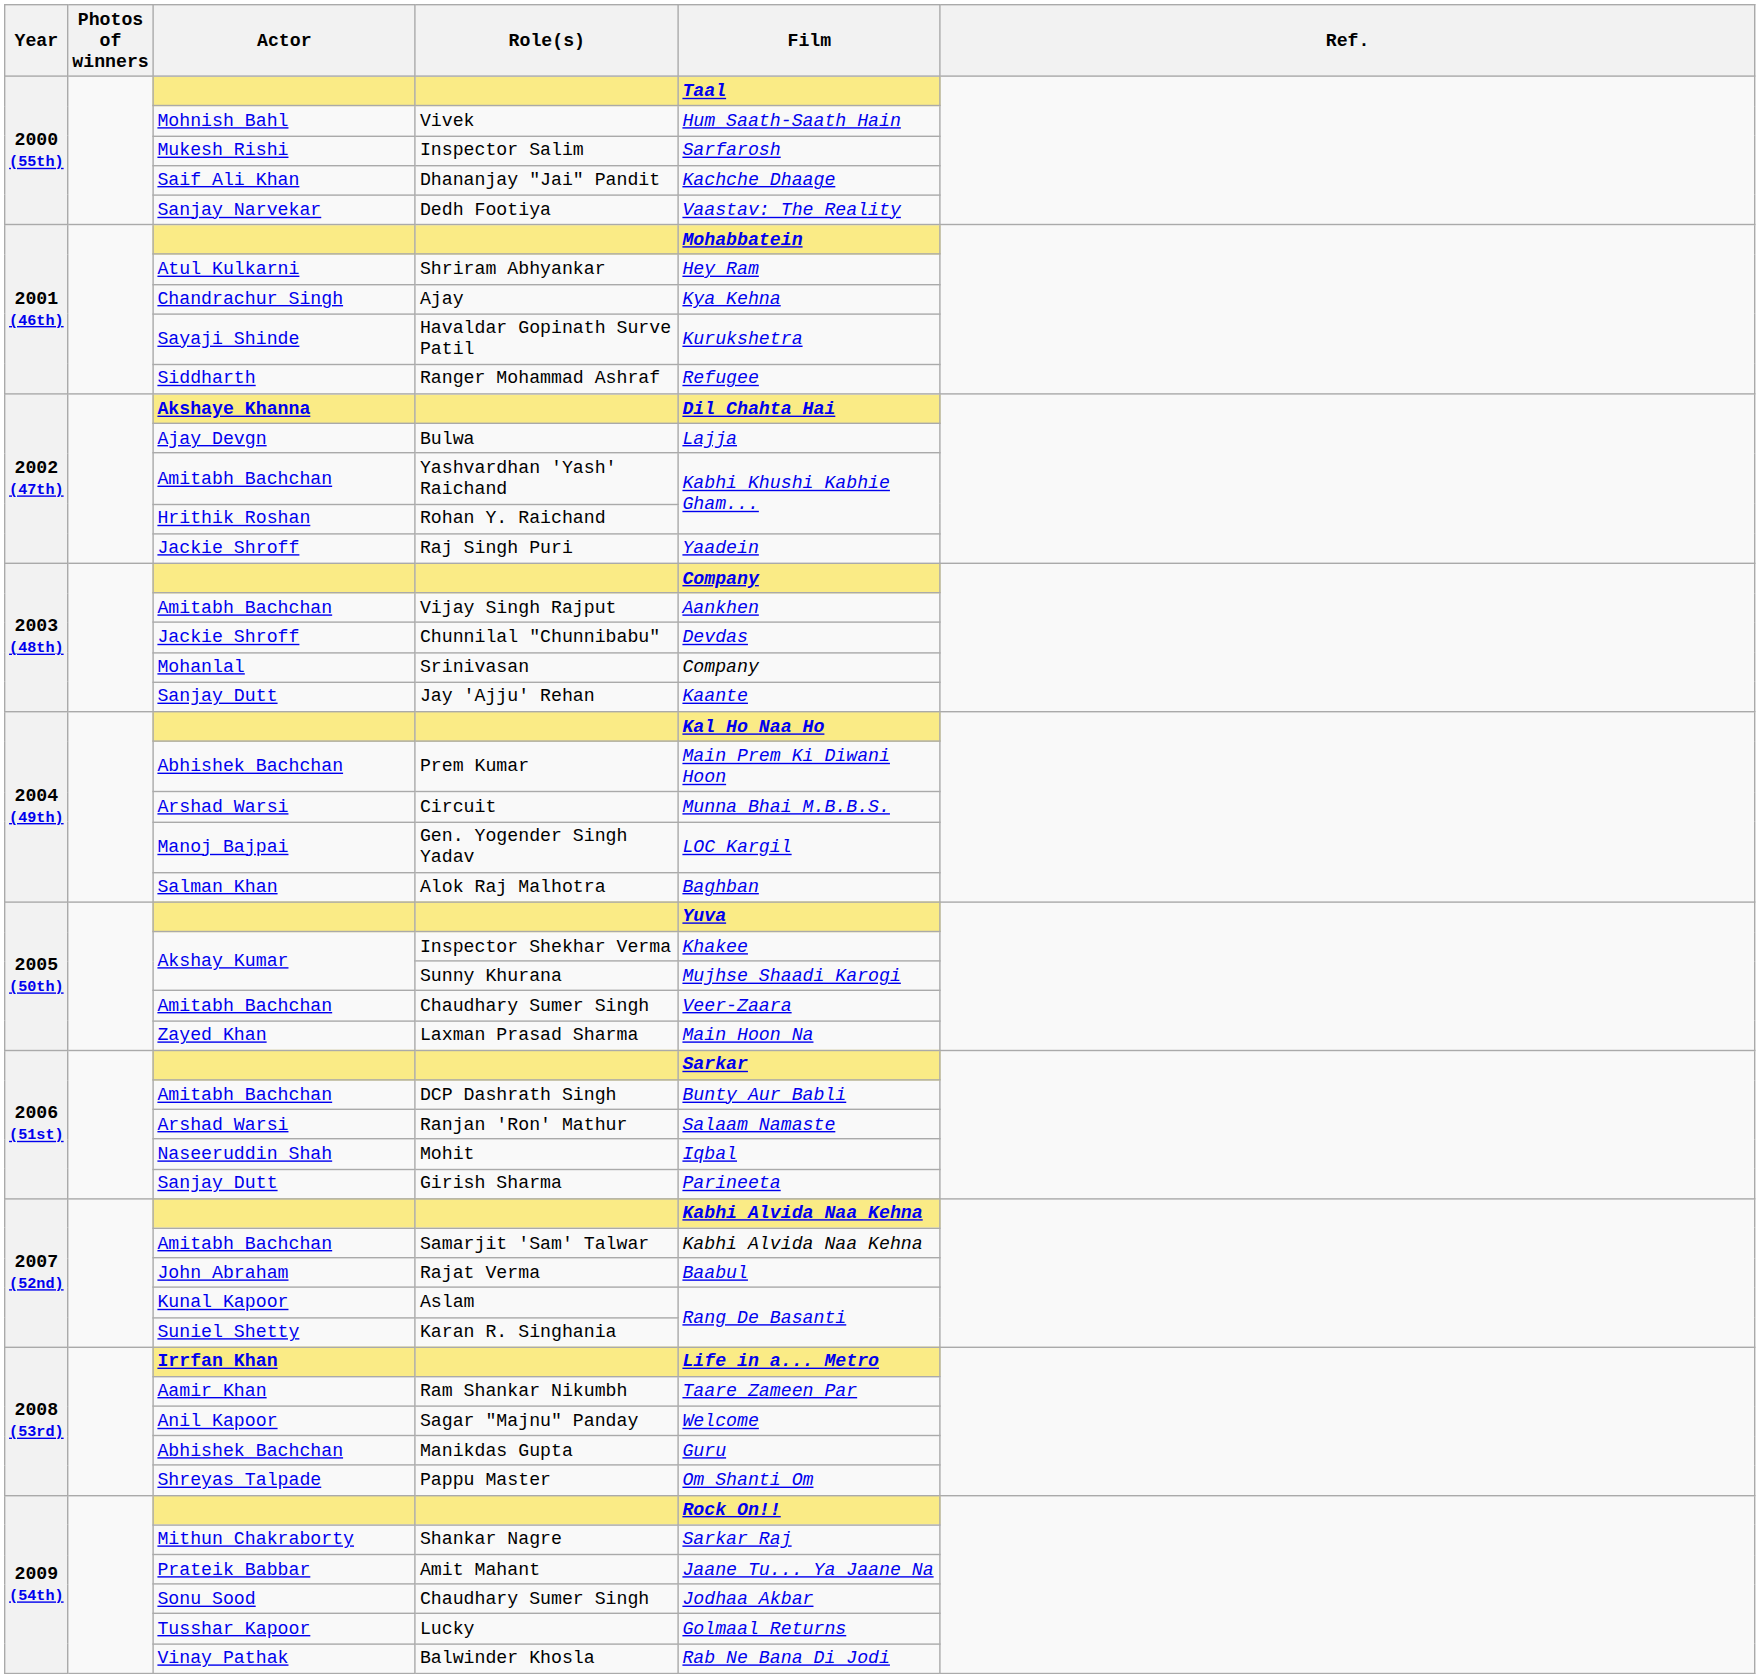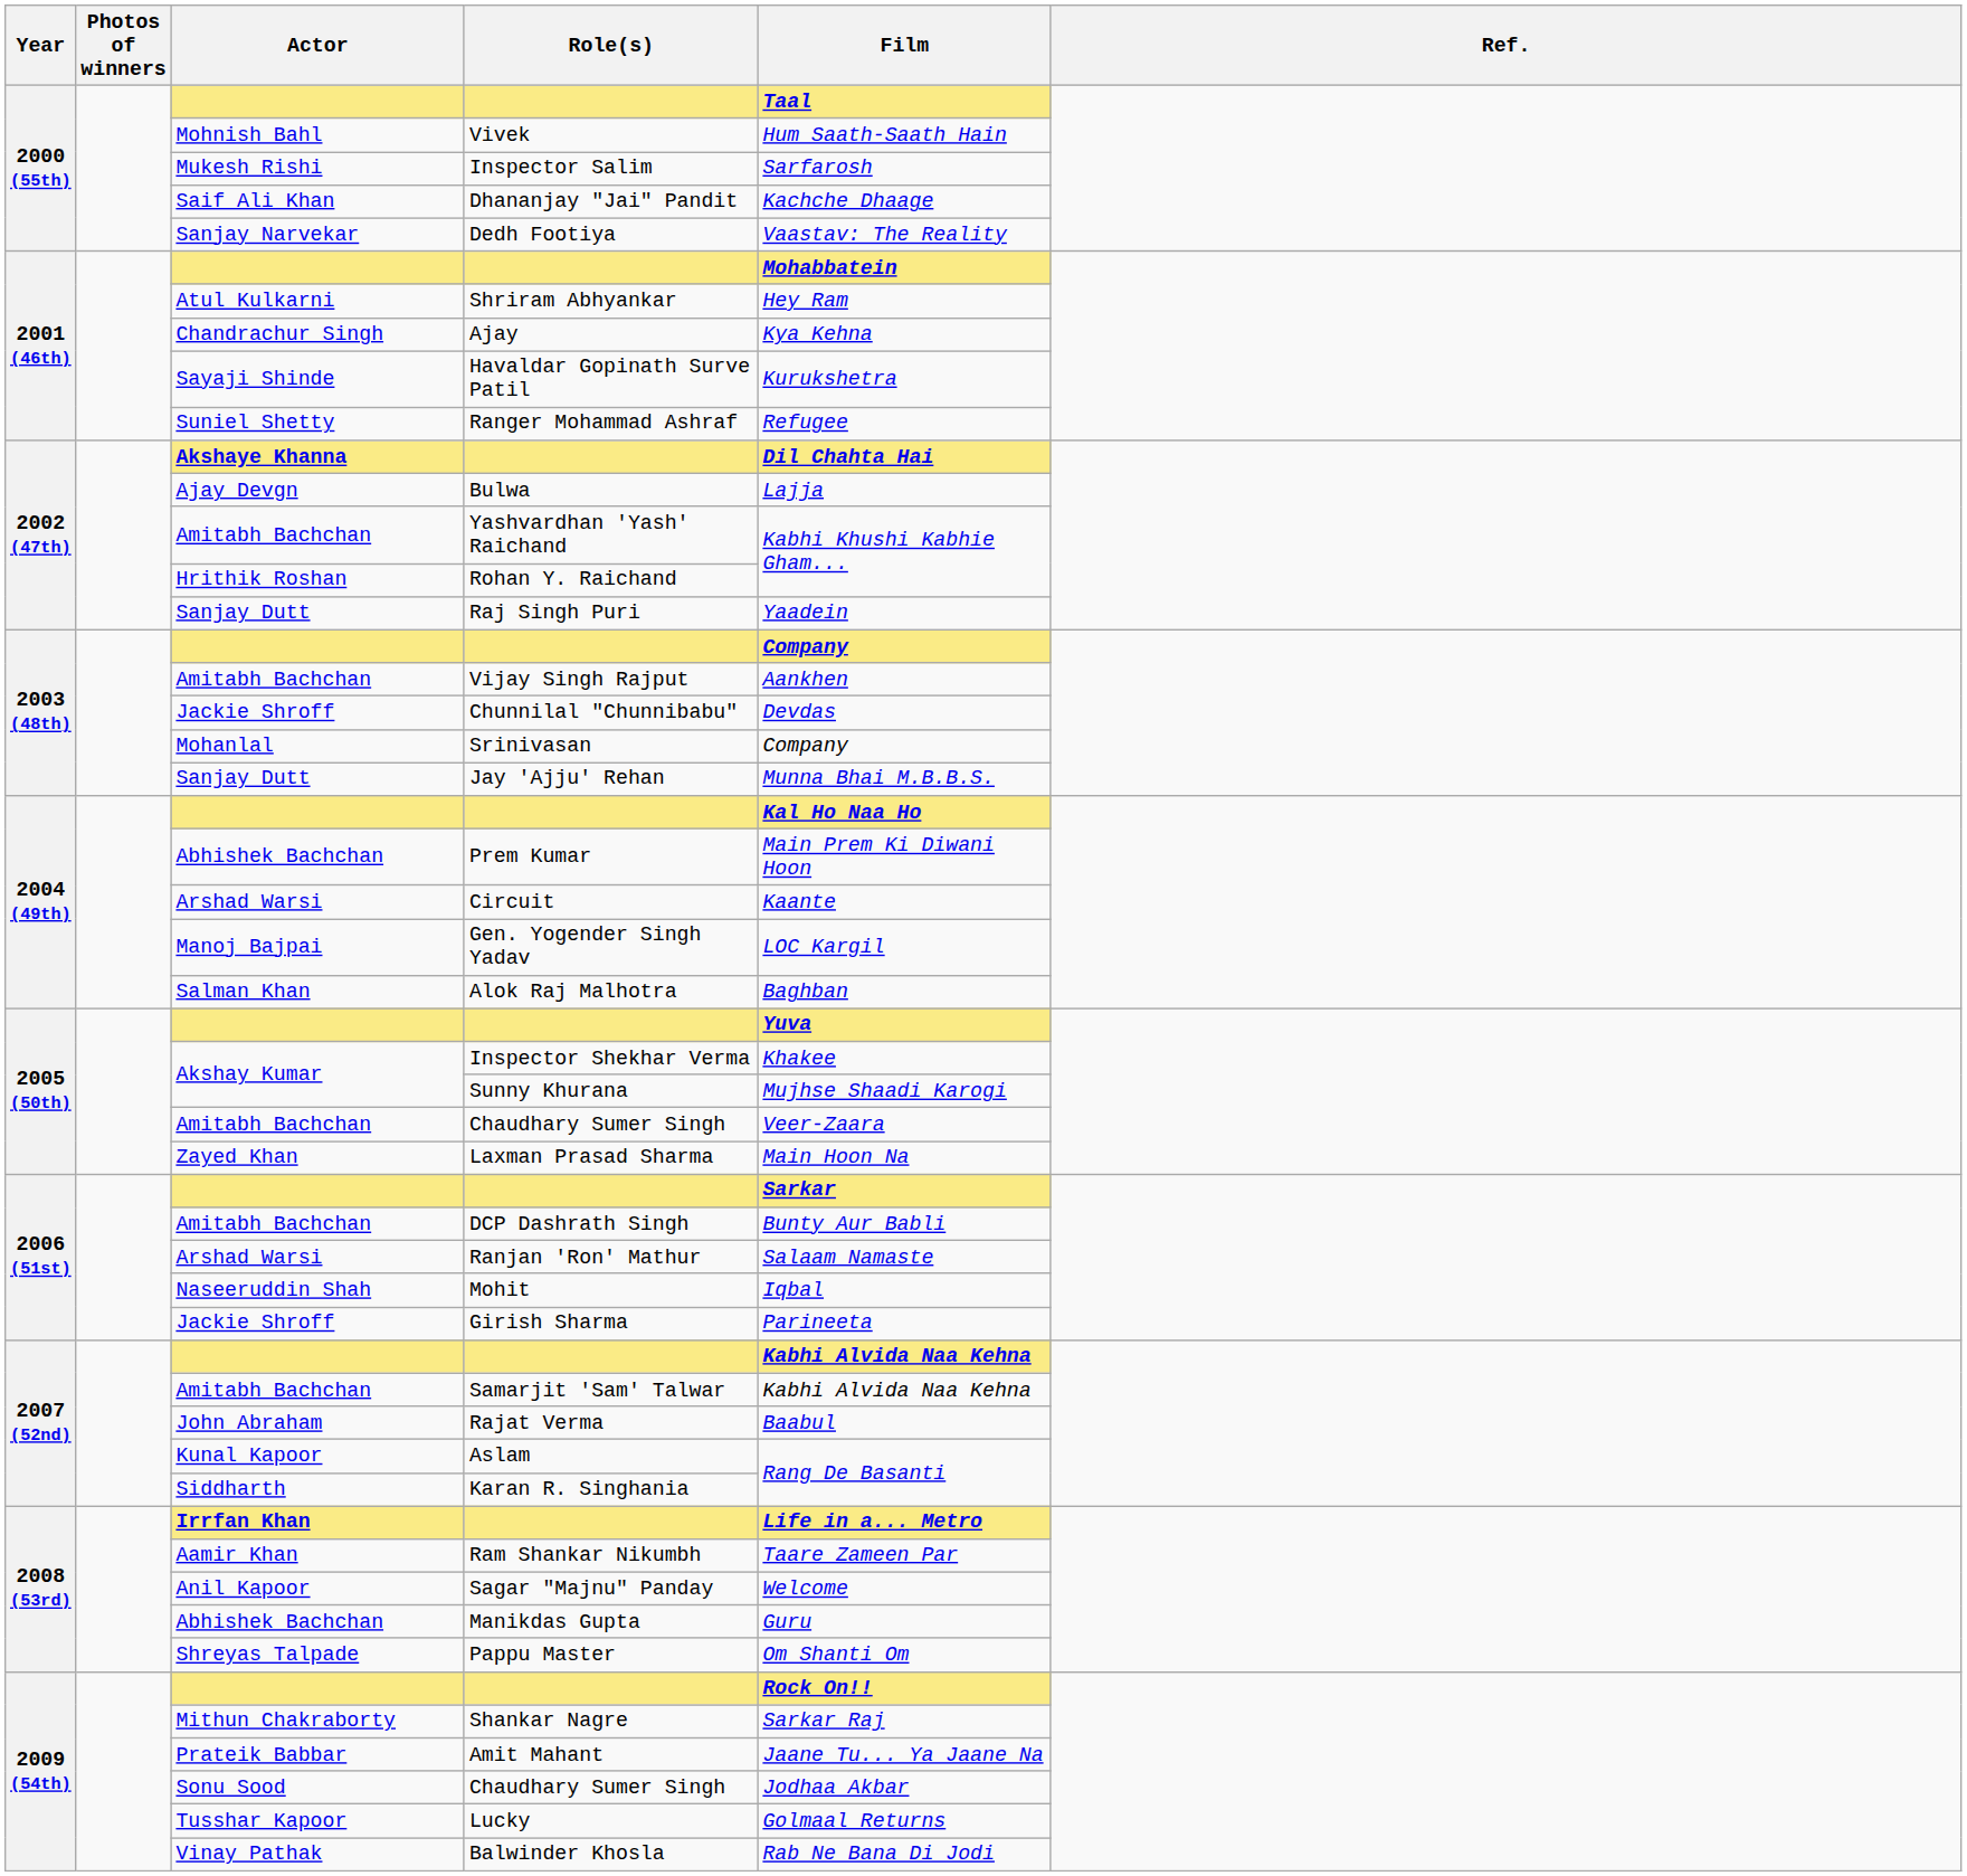 <table class="wikitable sortable" style="text-align:left;">
 <tr>
 <th scope="col" style="width:3%; text-align:center;">Year</th>
 <th scope="col" style="width:3%;text-align:center;">Photos of winners</th>
 <th scope="col" style="width:15%;text-align:center;">Actor</th>
 <th scope="col" style="width:15%;text-align:center;">Role(s)</th>
 <th scope="col" style="width:15%;text-align:center;">Film</th>
 <th>Ref.</th>
 </tr>
 <tr>
 <th scope="row" rowspan=5 style="text-align:center">2000 <br><small><a href='#'>(55th)</a> </small></th>
 <td rowspan=5 style="text-align:center"></td>
 <td style="background:#FAEB86;"><strong></strong> </td>
 <td style="background:#FAEB86;"><strong></strong></td>
 <td style="background:#FAEB86;"><strong><em><a href='#'>Taal</a></em></strong></td>
 <td rowspan="5"></td>
 </tr>
 <tr>
 <td><a href='#'>Mohnish Bahl</a></td>
 <td>Vivek</td>
 <td><em><a href='#'>Hum Saath-Saath Hain</a></em></td>
 </tr>
 <tr>
 <td><a href='#'>Mukesh Rishi</a></td>
 <td>Inspector Salim</td>
 <td><em><a href='#'>Sarfarosh</a></em></td>
 </tr>
 <tr>
 <td><a href='#'>Saif Ali Khan</a></td>
 <td>Dhananjay "Jai" Pandit</td>
 <td><em><a href='#'>Kachche Dhaage</a></em></td>
 </tr>
 <tr>
 <td><a href='#'>Sanjay Narvekar</a></td>
 <td>Dedh Footiya</td>
 <td><em><a href='#'>Vaastav: The Reality</a></em></td>
 </tr>
 <tr>
 <th scope="row" rowspan=5 style="text-align:center">2001 <br><small><a href='#'>(46th)</a> </small></th>
 <td rowspan=5 style="text-align:center"></td>
 <td style="background:#FAEB86;"><strong></strong> </td>
 <td style="background:#FAEB86;"><strong></strong></td>
 <td style="background:#FAEB86;"><strong><em><a href='#'>Mohabbatein</a></em></strong></td>
 <td rowspan="5"></td>
 </tr>
 <tr>
 <td><a href='#'>Atul Kulkarni</a></td>
 <td>Shriram Abhyankar</td>
 <td><em><a href='#'>Hey Ram</a></em></td>
 </tr>
 <tr>
 <td><a href='#'>Chandrachur Singh</a></td>
 <td>Ajay</td>
 <td><em><a href='#'>Kya Kehna</a></em></td>
 </tr>
 <tr>
 <td><a href='#'>Sayaji Shinde</a></td>
 <td>Havaldar Gopinath Surve Patil</td>
 <td><em><a href='#'>Kurukshetra</a></em></td>
 </tr>
 <tr>
-<td><a href='#'>Siddharth</a></td>
+<td><a href='#'>Suniel Shetty</a></td>
 <td>Ranger Mohammad Ashraf</td>
 <td><em><a href='#'>Refugee</a></em></td>
 </tr>
 <tr>
 <th scope="row" rowspan=5 style="text-align:center">2002 <br><small><a href='#'>(47th)</a> </small></th>
 <td rowspan=5 style="text-align:center"></td>
 <td style="background:#FAEB86;"><a href='#'><strong>Akshaye Khanna</strong></a> </td>
 <td style="background:#FAEB86;"><strong></strong></td>
 <td style="background:#FAEB86;"><strong><em><a href='#'>Dil Chahta Hai</a></em></strong></td>
 <td rowspan="5"></td>
 </tr>
 <tr>
 <td><a href='#'>Ajay Devgn</a></td>
 <td>Bulwa</td>
 <td><em><a href='#'>Lajja</a></em></td>
 </tr>
 <tr>
 <td><a href='#'>Amitabh Bachchan</a></td>
 <td>Yashvardhan 'Yash' Raichand</td>
 <td rowspan=2><em><a href='#'>Kabhi Khushi Kabhie Gham...</a></em></td>
 </tr>
 <tr>
 <td><a href='#'>Hrithik Roshan</a></td>
 <td>Rohan Y. Raichand</td>
 </tr>
 <tr>
-<td><a href='#'>Jackie Shroff</a></td>
+<td><a href='#'>Sanjay Dutt</a></td>
 <td>Raj Singh Puri</td>
 <td><em><a href='#'>Yaadein</a></em></td>
 </tr>
 <tr>
 <th scope="row" rowspan=5 style="text-align:center">2003 <br><small><a href='#'>(48th)</a> </small></th>
 <td rowspan=5 style="text-align:center"></td>
 <td style="background:#FAEB86;"><strong></strong> </td>
 <td style="background:#FAEB86;"><strong></strong></td>
 <td style="background:#FAEB86;"><strong><em><a href='#'>Company</a></em></strong></td>
 <td rowspan="5"></td>
 </tr>
 <tr>
 <td><a href='#'>Amitabh Bachchan</a></td>
 <td>Vijay Singh Rajput</td>
 <td><em><a href='#'>Aankhen</a></em></td>
 </tr>
 <tr>
 <td><a href='#'>Jackie Shroff</a></td>
 <td>Chunnilal "Chunnibabu"</td>
 <td><em><a href='#'>Devdas</a></em></td>
 </tr>
 <tr>
 <td><a href='#'>Mohanlal</a></td>
 <td>Srinivasan</td>
 <td><em>Company</em></td>
 </tr>
 <tr>
 <td><a href='#'>Sanjay Dutt</a></td>
 <td>Jay 'Ajju' Rehan</td>
-<td><em><a href='#'>Kaante</a></em></td>
+<td><em><a href='#'>Munna Bhai M.B.B.S.</a></em></td>
 </tr>
 <tr>
 <th scope="row" rowspan=5 style="text-align:center">2004 <br><small><a href='#'>(49th)</a> </small></th>
 <td rowspan=5 style="text-align:center"></td>
 <td style="background:#FAEB86;"><strong></strong> </td>
 <td style="background:#FAEB86;"><strong></strong></td>
 <td style="background:#FAEB86;"><strong><em><a href='#'>Kal Ho Naa Ho</a></em></strong></td>
 <td rowspan="5"></td>
 </tr>
 <tr>
 <td><a href='#'>Abhishek Bachchan</a></td>
 <td>Prem Kumar</td>
 <td><em><a href='#'>Main Prem Ki Diwani Hoon</a></em></td>
 </tr>
 <tr>
 <td><a href='#'>Arshad Warsi</a></td>
 <td>Circuit</td>
-<td><em><a href='#'>Munna Bhai M.B.B.S.</a></em></td>
+<td><em><a href='#'>Kaante</a></em></td>
 </tr>
 <tr>
 <td><a href='#'>Manoj Bajpai</a></td>
 <td>Gen. Yogender Singh Yadav</td>
 <td><em><a href='#'>LOC Kargil</a></em></td>
 </tr>
 <tr>
 <td><a href='#'>Salman Khan</a></td>
 <td>Alok Raj Malhotra</td>
 <td><em><a href='#'>Baghban</a></em></td>
 </tr>
 <tr>
 <th scope="row" rowspan=5 style="text-align:center">2005 <br><small><a href='#'>(50th)</a> </small></th>
 <td rowspan=5 style="text-align:center"></td>
 <td style="background:#FAEB86;"><strong></strong> </td>
 <td style="background:#FAEB86;"><strong></strong></td>
 <td style="background:#FAEB86;"><strong><em><a href='#'>Yuva</a></em></strong></td>
 <td rowspan="5"></td>
 </tr>
 <tr>
 <td rowspan="2"><a href='#'>Akshay Kumar</a></td>
 <td>Inspector Shekhar Verma</td>
 <td><em><a href='#'>Khakee</a></em></td>
 </tr>
 <tr>
 <td>Sunny Khurana</td>
 <td><em><a href='#'>Mujhse Shaadi Karogi</a></em></td>
 </tr>
 <tr>
 <td><a href='#'>Amitabh Bachchan</a></td>
 <td>Chaudhary Sumer Singh</td>
 <td><em><a href='#'>Veer-Zaara</a></em></td>
 </tr>
 <tr>
 <td><a href='#'>Zayed Khan</a></td>
 <td>Laxman Prasad Sharma</td>
 <td><em><a href='#'>Main Hoon Na</a></em></td>
 </tr>
 <tr>
 <th scope="row" rowspan=5 style="text-align:center">2006 <br><small><a href='#'>(51st)</a> </small></th>
 <td rowspan=5 style="text-align:center"></td>
 <td style="background:#FAEB86;"><strong></strong> </td>
 <td style="background:#FAEB86;"><strong></strong></td>
 <td style="background:#FAEB86;"><strong><em><a href='#'>Sarkar</a></em></strong></td>
 <td rowspan="5"></td>
 </tr>
 <tr>
 <td><a href='#'>Amitabh Bachchan</a></td>
 <td>DCP Dashrath Singh</td>
 <td><em><a href='#'>Bunty Aur Babli</a></em></td>
 </tr>
 <tr>
 <td><a href='#'>Arshad Warsi</a></td>
 <td>Ranjan 'Ron' Mathur</td>
 <td><em><a href='#'>Salaam Namaste</a></em></td>
 </tr>
 <tr>
 <td><a href='#'>Naseeruddin Shah</a></td>
 <td>Mohit</td>
 <td><em><a href='#'>Iqbal</a></em></td>
 </tr>
 <tr>
-<td><a href='#'>Sanjay Dutt</a></td>
+<td><a href='#'>Jackie Shroff</a></td>
 <td>Girish Sharma</td>
 <td><em><a href='#'>Parineeta</a></em></td>
 </tr>
 <tr>
 <th scope="row" rowspan=5 style="text-align:center">2007 <br><small><a href='#'>(52nd)</a> </small></th>
 <td rowspan=5 style="text-align:center"></td>
 <td style="background:#FAEB86;"><strong></strong> </td>
 <td style="background:#FAEB86;"><strong></strong></td>
 <td style="background:#FAEB86;"><strong><em><a href='#'>Kabhi Alvida Naa Kehna</a></em></strong></td>
 <td rowspan="5"></td>
 </tr>
 <tr>
 <td><a href='#'>Amitabh Bachchan</a></td>
 <td>Samarjit 'Sam' Talwar</td>
 <td><em>Kabhi Alvida Naa Kehna</em></td>
 </tr>
 <tr>
 <td><a href='#'>John Abraham</a></td>
 <td>Rajat Verma</td>
 <td><em><a href='#'>Baabul</a></em></td>
 </tr>
 <tr>
 <td><a href='#'>Kunal Kapoor</a></td>
 <td>Aslam</td>
 <td rowspan=2><em><a href='#'>Rang De Basanti</a></em></td>
 </tr>
 <tr>
-<td><a href='#'>Suniel Shetty</a></td>
+<td><a href='#'>Siddharth</a></td>
 <td>Karan R. Singhania</td>
 </tr>
 <tr>
 <th scope="row" rowspan=5 style="text-align:center">2008 <br><small><a href='#'>(53rd)</a> </small></th>
 <td rowspan=5 style="text-align:center"></td>
 <td style="background:#FAEB86;"><a href='#'><strong>Irrfan Khan</strong></a> </td>
 <td style="background:#FAEB86;"><strong></strong></td>
 <td style="background:#FAEB86;"><strong><em><a href='#'>Life in a... Metro</a></em></strong></td>
 <td rowspan="5"></td>
 </tr>
 <tr>
 <td><a href='#'>Aamir Khan</a></td>
 <td>Ram Shankar Nikumbh</td>
 <td><em><a href='#'>Taare Zameen Par</a></em></td>
 </tr>
 <tr>
 <td><a href='#'>Anil Kapoor</a></td>
 <td>Sagar "Majnu" Panday</td>
 <td><em><a href='#'>Welcome</a></em></td>
 </tr>
 <tr>
 <td><a href='#'>Abhishek Bachchan</a></td>
 <td>Manikdas Gupta</td>
 <td><em><a href='#'>Guru</a></em></td>
 </tr>
 <tr>
 <td><a href='#'>Shreyas Talpade</a></td>
 <td>Pappu Master</td>
 <td><em><a href='#'>Om Shanti Om</a></em></td>
 </tr>
 <tr>
 <th rowspan="6" scope="row" style="text-align:center">2009 <br><small><a href='#'>(54th)</a> </small></th>
 <td rowspan="6" style="text-align:center"></td>
 <td style="background:#FAEB86;"><strong></strong> </td>
 <td style="background:#FAEB86;"><strong></strong></td>
 <td style="background:#FAEB86;"><strong><em><a href='#'>Rock On!!</a></em></strong></td>
 <td rowspan="6"></td>
 </tr>
 <tr>
 <td><a href='#'>Mithun Chakraborty</a></td>
 <td>Shankar Nagre</td>
 <td><em><a href='#'>Sarkar Raj</a></em></td>
 </tr>
 <tr>
 <td><a href='#'>Prateik Babbar</a></td>
 <td>Amit Mahant</td>
 <td><em><a href='#'>Jaane Tu... Ya Jaane Na</a></em></td>
 </tr>
 <tr>
 <td><a href='#'>Sonu Sood</a></td>
 <td>Chaudhary Sumer Singh</td>
 <td><em><a href='#'>Jodhaa Akbar</a></em></td>
 </tr>
 <tr>
 <td><a href='#'>Tusshar Kapoor</a></td>
 <td>Lucky</td>
 <td><em><a href='#'>Golmaal Returns</a></em></td>
 </tr>
 <tr>
 <td><a href='#'>Vinay Pathak</a></td>
 <td>Balwinder Khosla</td>
 <td><em><a href='#'>Rab Ne Bana Di Jodi</a></em></td>
 </tr>
 </table>
